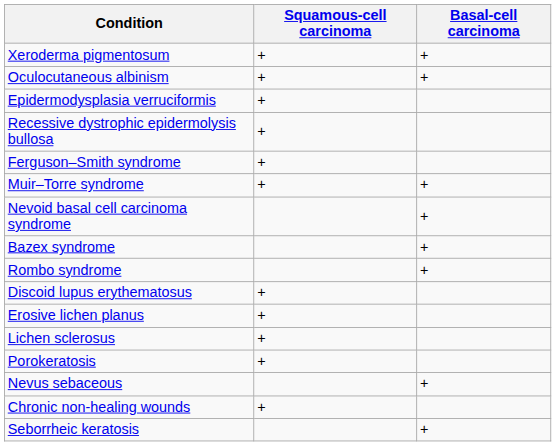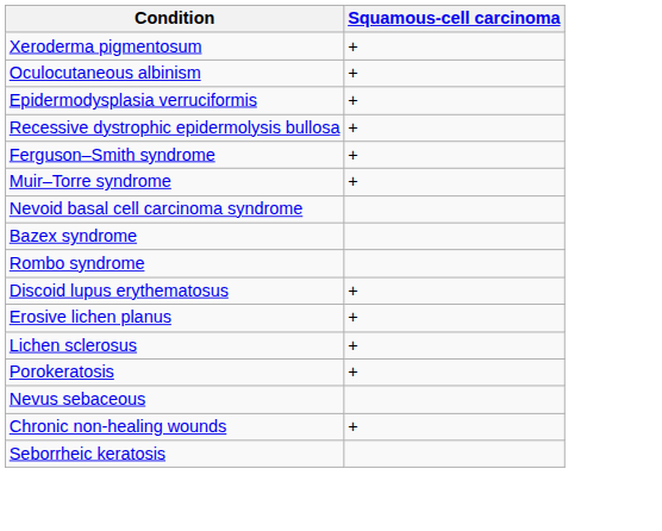 <table class="wikitable">
 <tr>
 <th>Condition</th>
 <th><a href='#'>Squamous-cell carcinoma</a></th>
-<th><a href='#'>Basal-cell carcinoma</a></th>
 </tr>
 <tr>
 <td><a href='#'>Xeroderma pigmentosum</a></td>
-<td>+</td>
 <td>+</td>
 </tr>
 <tr>
 <td><a href='#'>Oculocutaneous albinism</a></td>
 <td>+</td>
-<td>+</td>
 </tr>
 <tr>
 <td><a href='#'>Epidermodysplasia verruciformis</a></td>
 <td>+</td>
-<td></td>
 </tr>
 <tr>
 <td><a href='#'>Recessive dystrophic epidermolysis bullosa</a></td>
 <td>+</td>
-<td></td>
 </tr>
 <tr>
 <td><a href='#'>Ferguson–Smith syndrome</a></td>
 <td>+</td>
-<td></td>
 </tr>
 <tr>
 <td><a href='#'>Muir–Torre syndrome</a></td>
-<td>+</td>
 <td>+</td>
 </tr>
 <tr>
 <td><a href='#'>Nevoid basal cell carcinoma syndrome</a></td>
 <td></td>
-<td>+</td>
 </tr>
 <tr>
 <td><a href='#'>Bazex syndrome</a></td>
 <td></td>
-<td>+</td>
 </tr>
 <tr>
 <td><a href='#'>Rombo syndrome</a></td>
 <td></td>
-<td>+</td>
 </tr>
 <tr>
 <td><a href='#'>Discoid lupus erythematosus</a></td>
 <td>+</td>
-<td></td>
 </tr>
 <tr>
 <td><a href='#'>Erosive lichen planus</a></td>
 <td>+</td>
-<td></td>
 </tr>
 <tr>
 <td><a href='#'>Lichen sclerosus</a></td>
 <td>+</td>
-<td></td>
 </tr>
 <tr>
 <td><a href='#'>Porokeratosis</a></td>
 <td>+</td>
-<td></td>
 </tr>
 <tr>
 <td><a href='#'>Nevus sebaceous</a></td>
 <td></td>
-<td>+</td>
 </tr>
 <tr>
 <td><a href='#'>Chronic non-healing wounds</a></td>
 <td>+</td>
-<td></td>
 </tr>
 <tr>
 <td><a href='#'>Seborrheic keratosis</a></td>
 <td></td>
-<td>+</td>
 </tr>
 </table>
